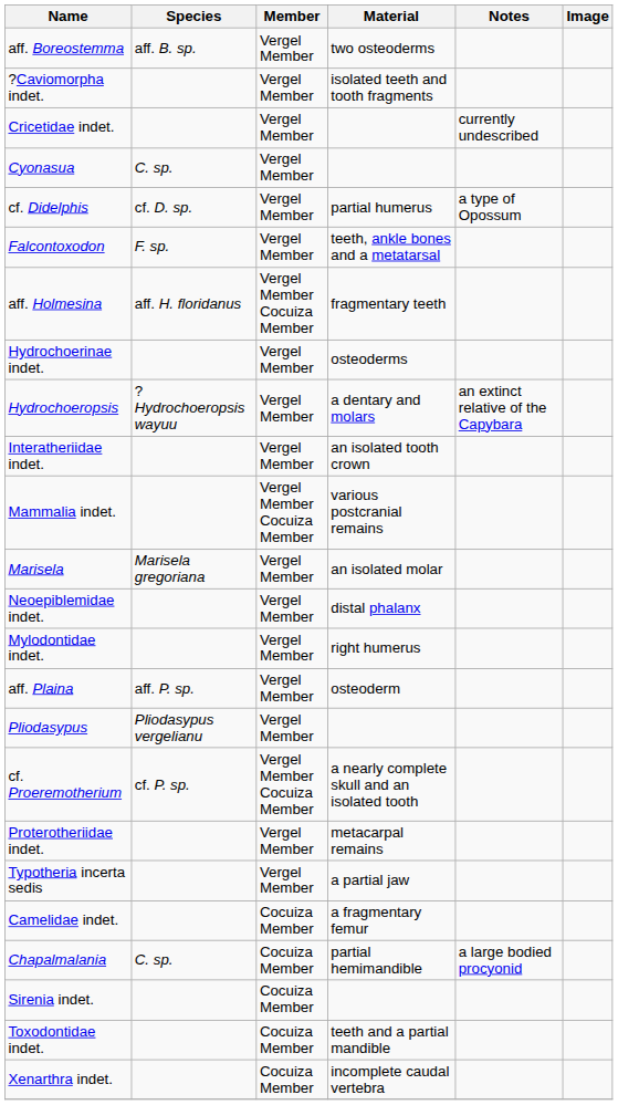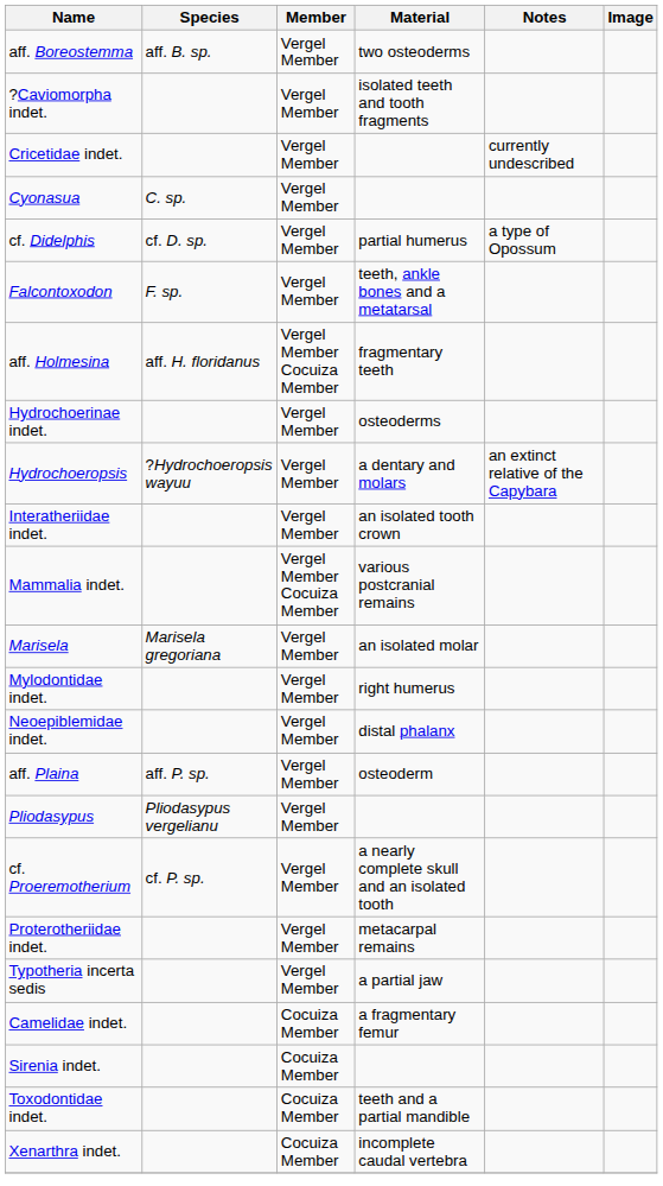 <table class="wikitable" align="center" width="75%">
 <tr>
 <th>Name</th>
 <th>Species</th>
 <th>Member</th>
 <th>Material</th>
 <th>Notes</th>
 <th>Image</th>
 </tr>
 <tr>
 <td>aff. <em><a href='#'>Boreostemma</a></em></td>
 <td>aff. <em>B. sp.</em></td>
 <td>Vergel Member</td>
 <td>two osteoderms</td>
 <td></td>
 <td></td>
 </tr>
 <tr>
 <td>?<a href='#'>Caviomorpha</a> indet.</td>
 <td></td>
 <td>Vergel Member</td>
 <td>isolated teeth and tooth fragments</td>
 <td></td>
 <td></td>
 </tr>
 <tr>
 <td><a href='#'>Cricetidae</a> indet.</td>
 <td></td>
 <td>Vergel Member</td>
 <td></td>
 <td>currently undescribed</td>
 <td></td>
 </tr>
 <tr>
 <td><em><a href='#'>Cyonasua</a></em></td>
 <td><em>C. sp.</em></td>
 <td>Vergel Member</td>
 <td></td>
 <td></td>
 <td></td>
 </tr>
 <tr>
 <td>cf. <em><a href='#'>Didelphis</a></em></td>
 <td>cf. <em>D. sp.</em></td>
 <td>Vergel Member</td>
 <td>partial humerus</td>
 <td>a type of Opossum</td>
 <td></td>
 </tr>
 <tr>
 <td><em><a href='#'>Falcontoxodon</a></em></td>
 <td><em>F. sp.</em></td>
 <td>Vergel Member</td>
 <td>teeth, <a href='#'>ankle bones</a> and a <a href='#'>metatarsal</a></td>
 <td></td>
 <td></td>
 </tr>
 <tr>
 <td>aff. <em><a href='#'>Holmesina</a></em></td>
 <td>aff. <em>H. floridanus</em></td>
 <td>Vergel Member<br>Cocuiza Member</td>
 <td>fragmentary teeth</td>
 <td></td>
 <td></td>
 </tr>
 <tr>
 <td><a href='#'>Hydrochoerinae</a> indet.</td>
 <td></td>
 <td>Vergel Member</td>
 <td>osteoderms</td>
 <td></td>
 <td></td>
 </tr>
 <tr>
 <td><em><a href='#'>Hydrochoeropsis</a></em></td>
 <td>?<em>Hydrochoeropsis wayuu</em></td>
 <td>Vergel Member</td>
 <td>a dentary and <a href='#'>molars</a></td>
 <td>an extinct relative of the <a href='#'>Capybara</a></td>
 <td></td>
 </tr>
 <tr>
 <td><a href='#'>Interatheriidae</a> indet.</td>
 <td></td>
 <td>Vergel Member</td>
 <td>an isolated tooth crown</td>
 <td></td>
 <td></td>
 </tr>
 <tr>
 <td><a href='#'>Mammalia</a> indet.</td>
 <td></td>
 <td>Vergel Member<br>Cocuiza Member</td>
 <td>various postcranial remains</td>
 <td></td>
 <td></td>
 </tr>
 <tr>
 <td><em><a href='#'>Marisela</a></em></td>
 <td><em>Marisela gregoriana</em></td>
 <td>Vergel Member</td>
 <td>an isolated molar</td>
 <td></td>
 <td></td>
 </tr>
 <tr>
+<td><a href='#'>Mylodontidae</a> indet.</td>
+<td></td>
+<td>Vergel Member</td>
+<td>right humerus</td>
+<td></td>
+<td></td>
+</tr>
+<tr>
 <td><a href='#'>Neoepiblemidae</a> indet.</td>
 <td></td>
 <td>Vergel Member</td>
 <td>distal <a href='#'>phalanx</a></td>
-<td></td>
-<td></td>
-</tr>
-<tr>
-<td><a href='#'>Mylodontidae</a> indet.</td>
-<td></td>
-<td>Vergel Member</td>
-<td>right humerus</td>
 <td></td>
 <td></td>
 </tr>
 <tr>
 <td>aff. <em><a href='#'>Plaina</a></em></td>
 <td>aff. <em>P. sp.</em></td>
 <td>Vergel Member</td>
 <td>osteoderm</td>
 <td></td>
 <td></td>
 </tr>
 <tr>
 <td><em><a href='#'>Pliodasypus</a></em> </td>
 <td><em>Pliodasypus vergelianu</em></td>
 <td>Vergel Member</td>
 <td></td>
 <td></td>
 <td></td>
 </tr>
 <tr>
 <td>cf. <em><a href='#'>Proeremotherium</a></em></td>
 <td>cf. <em>P. sp.</em></td>
-<td>Vergel Member<br>Cocuiza Member</td>
+<td>Vergel Member</td>
 <td>a nearly complete skull and an isolated tooth</td>
 <td></td>
 <td></td>
 </tr>
 <tr>
 <td><a href='#'>Proterotheriidae</a> indet.</td>
 <td></td>
 <td>Vergel Member</td>
 <td>metacarpal remains</td>
 <td></td>
 <td></td>
 </tr>
 <tr>
 <td><a href='#'>Typotheria</a> incerta sedis</td>
 <td></td>
 <td>Vergel Member</td>
 <td>a partial jaw</td>
 <td></td>
 <td></td>
 </tr>
 <tr>
 <td><a href='#'>Camelidae</a> indet.</td>
 <td></td>
 <td>Cocuiza Member</td>
 <td>a fragmentary femur</td>
 <td></td>
 <td></td>
 </tr>
 <tr>
-<td><em><a href='#'>Chapalmalania</a></em></td>
-<td><em>C. sp.</em></td>
-<td>Cocuiza Member</td>
-<td>partial hemimandible</td>
-<td>a large bodied <a href='#'>procyonid</a></td>
-<td></td>
-</tr>
-<tr>
 <td><a href='#'>Sirenia</a> indet.</td>
 <td></td>
 <td>Cocuiza Member</td>
 <td></td>
 <td></td>
 <td></td>
 </tr>
 <tr>
 <td><a href='#'>Toxodontidae</a> indet.</td>
 <td></td>
 <td>Cocuiza Member</td>
 <td>teeth and a partial mandible</td>
 <td></td>
 <td></td>
 </tr>
 <tr>
 <td><a href='#'>Xenarthra</a> indet.</td>
 <td></td>
 <td>Cocuiza Member</td>
 <td>incomplete caudal vertebra</td>
 <td></td>
 <td></td>
 </tr>
 <tr>
 </tr>
 </table>
